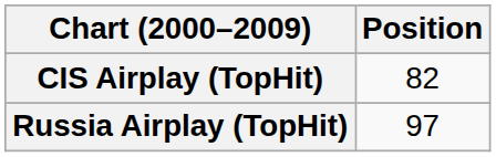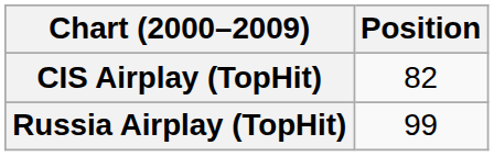 <table class="wikitable plainrowheaders" style="text-align:center">
 <tr>
 <th scope="col">Chart (2000–2009)</th>
 <th scope="col">Position</th>
 </tr>
 <tr>
 <th scope="row">CIS Airplay (TopHit)</th>
 <td>82</td>
 </tr>
 <tr>
 <th scope="row">Russia Airplay (TopHit)</th>
-<td>97</td>
+<td>99</td>
 </tr>
 </table>
